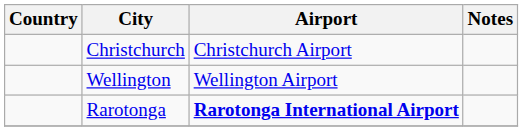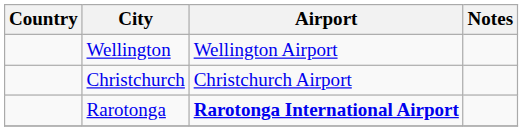 <table class="wikitable sortable">
 <tr>
 <th>Country</th>
 <th>City</th>
 <th>Airport</th>
 <th>Notes</th>
 </tr>
 <tr>
 <td></td>
-<td><a href='#'>Christchurch</a></td>
-<td><a href='#'>Christchurch Airport</a></td>
+<td><a href='#'>Wellington</a></td>
+<td><a href='#'>Wellington Airport</a></td>
 <td></td>
 </tr>
 <tr>
 <td></td>
-<td><a href='#'>Wellington</a></td>
-<td><a href='#'>Wellington Airport</a></td>
+<td><a href='#'>Christchurch</a></td>
+<td><a href='#'>Christchurch Airport</a></td>
 <td></td>
 </tr>
 <tr>
 <td></td>
 <td><a href='#'>Rarotonga</a></td>
 <td><strong><a href='#'>Rarotonga International Airport</a></strong></td>
 <td></td>
 </tr>
 <tr>
 </tr>
 </table>
